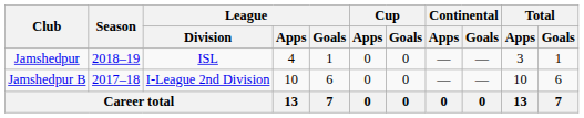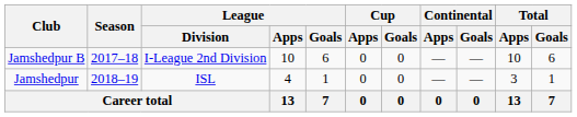 <table class="wikitable" style="text-align: center;">
 <tr>
 <th rowspan="2">Club</th>
 <th rowspan="2">Season</th>
 <th colspan="3">League</th>
 <th colspan="2">Cup</th>
 <th colspan="2">Continental</th>
 <th colspan="2">Total</th>
 </tr>
 <tr>
 <th>Division</th>
 <th>Apps</th>
 <th>Goals</th>
 <th>Apps</th>
 <th>Goals</th>
 <th>Apps</th>
 <th>Goals</th>
 <th>Apps</th>
 <th>Goals</th>
 </tr>
 <tr>
+<td rowspan="1"><a href='#'>Jamshedpur B</a></td>
+<td><a href='#'>2017–18</a></td>
+<td><a href='#'>I-League 2nd Division</a></td>
+<td>10</td>
+<td>6</td>
+<td>0</td>
+<td>0</td>
+<td>—</td>
+<td>—</td>
+<td>10</td>
+<td>6</td>
+</tr>
+<tr>
 <td rowspan="1"><a href='#'>Jamshedpur</a></td>
 <td><a href='#'>2018–19</a></td>
 <td><a href='#'>ISL</a></td>
 <td>4</td>
 <td>1</td>
 <td>0</td>
 <td>0</td>
 <td>—</td>
 <td>—</td>
 <td>3</td>
 <td>1</td>
 </tr>
 <tr>
-<td rowspan="1"><a href='#'>Jamshedpur B</a></td>
-<td><a href='#'>2017–18</a></td>
-<td><a href='#'>I-League 2nd Division</a></td>
-<td>10</td>
-<td>6</td>
-<td>0</td>
-<td>0</td>
-<td>—</td>
-<td>—</td>
-<td>10</td>
-<td>6</td>
-</tr>
-<tr>
 <th colspan="3">Career total</th>
 <th>13</th>
 <th>7</th>
 <th>0</th>
 <th>0</th>
 <th>0</th>
 <th>0</th>
 <th>13</th>
 <th>7</th>
 </tr>
 </table>
